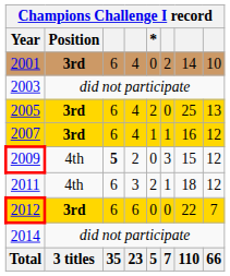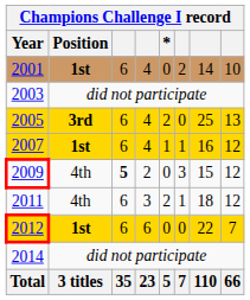 <table class="wikitable" style="text-align: center;">
 <tr>
 <th colspan=8><a href='#'>Champions Challenge I</a> record</th>
 </tr>
 <tr>
 <th>Year</th>
 <th>Position</th>
 <th></th>
 <th></th>
 <th> *</th>
 <th></th>
 <th></th>
 <th></th>
 </tr>
 <tr bgcolor=cc9966>
 <td> <a href='#'>2001</a></td>
-<td><strong>3rd</strong></td>
+<td><strong>1st</strong></td>
 <td>6</td>
 <td>4</td>
 <td>0</td>
 <td>2</td>
 <td>14</td>
 <td>10</td>
 </tr>
 <tr>
 <td> <a href='#'>2003</a></td>
 <td colspan=7><em>did not participate</em></td>
 </tr>
 <tr bgcolor=gold>
 <td> <a href='#'>2005</a></td>
 <td><strong>3rd</strong></td>
 <td>6</td>
 <td>4</td>
 <td>2</td>
 <td>0</td>
 <td>25</td>
 <td>13</td>
 </tr>
 <tr bgcolor=gold>
 <td> <a href='#'>2007</a></td>
-<td><strong>3rd</strong></td>
+<td><strong>1st</strong></td>
 <td>6</td>
 <td>4</td>
 <td>1</td>
 <td>1</td>
 <td>16</td>
 <td>12</td>
 </tr>
 <tr>
 <td style="border: 3px solid red"> <a href='#'>2009</a></td>
 <td>4th</td>
 <td><strong>5</strong></td>
 <td>2</td>
 <td>0</td>
 <td>3</td>
 <td>15</td>
 <td>12</td>
 </tr>
 <tr>
 <td> <a href='#'>2011</a></td>
 <td>4th</td>
 <td>6</td>
 <td>3</td>
 <td>2</td>
 <td>1</td>
 <td>18</td>
 <td>12</td>
 </tr>
 <tr bgcolor=gold>
 <td style="border: 3px solid red"> <a href='#'>2012</a></td>
-<td><strong>3rd</strong></td>
+<td><strong>1st</strong></td>
 <td>6</td>
 <td>6</td>
 <td>0</td>
 <td>0</td>
 <td>22</td>
 <td>7</td>
 </tr>
 <tr>
 <td> <a href='#'>2014</a></td>
 <td colspan=7><em>did not participate</em></td>
 </tr>
 <tr>
 <th>Total</th>
 <th>3 titles</th>
 <th>35</th>
 <th>23</th>
 <th>5</th>
 <th>7</th>
 <th>110</th>
 <th>66</th>
 </tr>
 </table>
